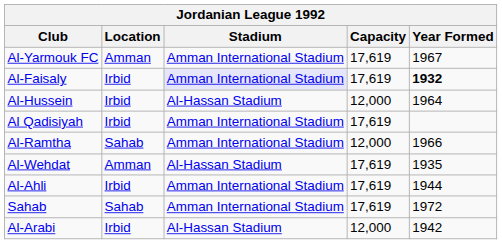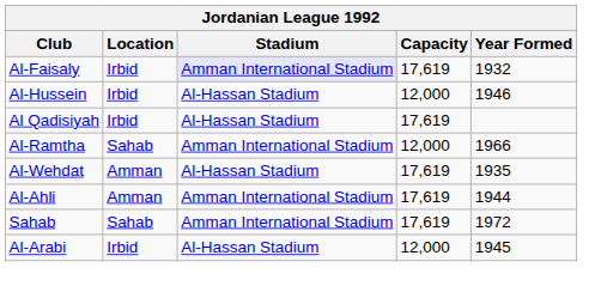 <table class="wikitable">
 <tr>
 <th colspan="5">Jordanian  League 1992</th>
 </tr>
 <tr>
 <th>Club</th>
 <th>Location</th>
 <th>Stadium</th>
 <th>Capacity</th>
 <th>Year Formed</th>
 </tr>
 <tr style="vertical-align:top;">
-<td><a href='#'>Al-Yarmouk FC</a></td>
-<td><a href='#'>Amman</a></td>
-<td><a href='#'>Amman International Stadium</a></td>
-<td>17,619</td>
-<td>1967</td>
-</tr>
-<tr style="vertical-align:top;">
 <td><a href='#'>Al-Faisaly</a></td>
 <td><a href='#'>Irbid</a></td>
 <td style="background: lavender;"><a href='#'>Amman International Stadium</a></td>
 <td>17,619</td>
-<td><strong>1932</strong></td>
+<td>1932</td>
 </tr>
 <tr style="vertical-align:top;">
 <td><a href='#'>Al-Hussein</a></td>
 <td><a href='#'>Irbid</a></td>
 <td><a href='#'>Al-Hassan Stadium</a></td>
 <td>12,000</td>
-<td>1964</td>
+<td>1946</td>
 </tr>
 <tr style="vertical-align:top;">
 <td><a href='#'>Al Qadisiyah</a></td>
 <td><a href='#'>Irbid</a></td>
-<td><a href='#'>Amman International Stadium</a></td>
+<td><a href='#'>Al-Hassan Stadium</a></td>
 <td>17,619</td>
 <td></td>
 </tr>
 <tr style="vertical-align:top;">
 <td><a href='#'>Al-Ramtha</a></td>
 <td><a href='#'>Sahab</a></td>
 <td><a href='#'>Amman International Stadium</a></td>
 <td>12,000</td>
 <td>1966</td>
 </tr>
 <tr style="vertical-align:top;">
 <td><a href='#'>Al-Wehdat</a></td>
 <td><a href='#'>Amman</a></td>
 <td><a href='#'>Al-Hassan Stadium</a></td>
 <td>17,619</td>
 <td>1935</td>
 </tr>
 <tr style="vertical-align:top;">
 <td><a href='#'>Al-Ahli</a></td>
-<td><a href='#'>Irbid</a></td>
+<td><a href='#'>Amman</a></td>
 <td><a href='#'>Amman International Stadium</a></td>
 <td>17,619</td>
 <td>1944</td>
 </tr>
 <tr style="vertical-align:top;">
 <td><a href='#'>Sahab</a></td>
 <td><a href='#'>Sahab</a></td>
 <td><a href='#'>Amman International Stadium</a></td>
 <td>17,619</td>
 <td>1972</td>
 </tr>
 <tr style="vertical-align:top;">
 <td><a href='#'>Al-Arabi</a></td>
 <td><a href='#'>Irbid</a></td>
 <td><a href='#'>Al-Hassan Stadium</a></td>
 <td>12,000</td>
-<td>1942</td>
+<td>1945</td>
 </tr>
 </table>
